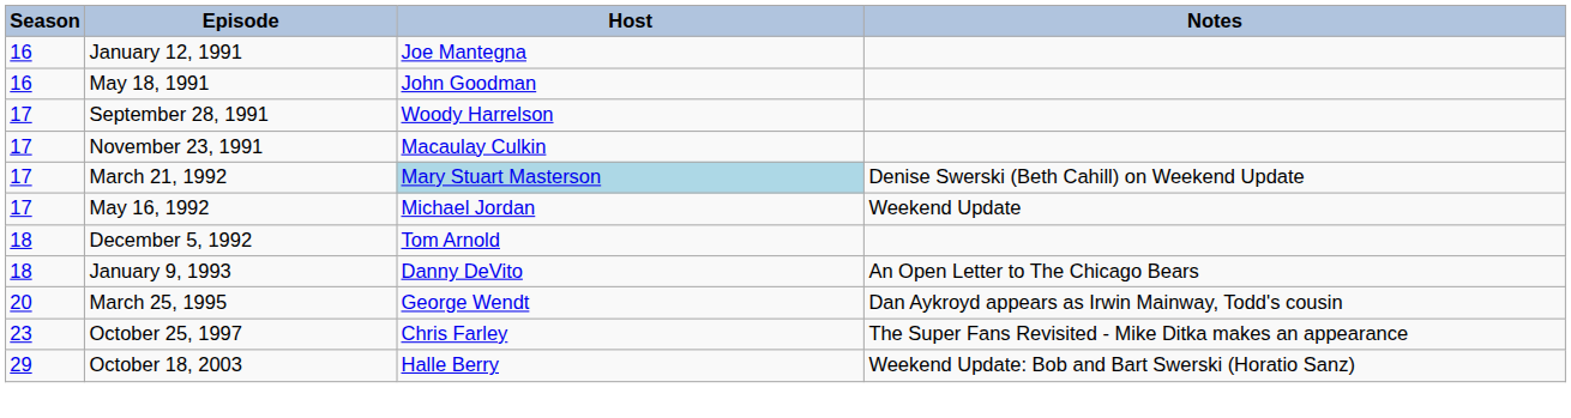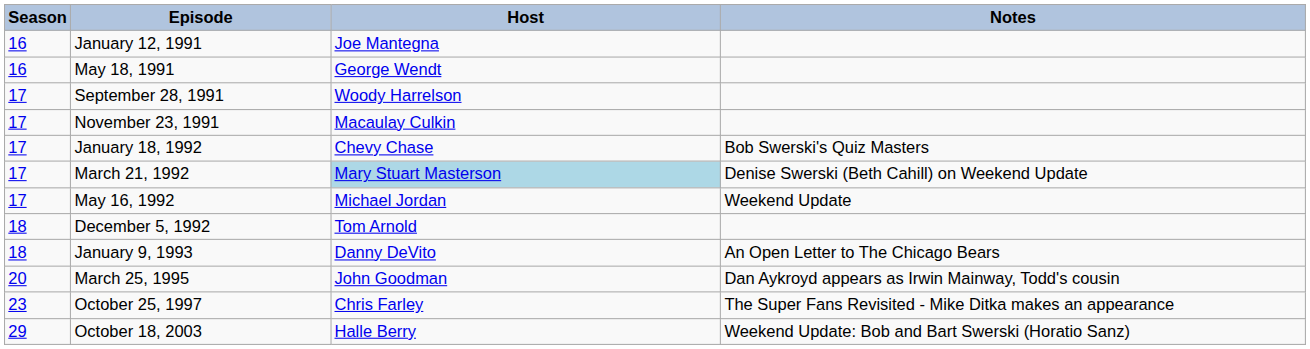 <table class="wikitable" style="width:100%;">
 <tr>
 <th style="background:#B0C4DE;" width="5%">Season</th>
 <th style="background:#B0C4DE;" width="20%">Episode</th>
 <th style="background:#B0C4DE;" width="30%">Host</th>
 <th style="background:#B0C4DE;" width="45%">Notes</th>
 </tr>
 <tr>
 <td><a href='#'>16</a></td>
 <td>January 12, 1991</td>
 <td><a href='#'>Joe Mantegna</a></td>
 <td></td>
 </tr>
 <tr>
 <td><a href='#'>16</a></td>
 <td>May 18, 1991</td>
-<td><a href='#'>John Goodman</a></td>
+<td><a href='#'>George Wendt</a></td>
 <td></td>
 </tr>
 <tr>
 <td><a href='#'>17</a></td>
 <td>September 28, 1991</td>
 <td><a href='#'>Woody Harrelson</a></td>
 <td></td>
 </tr>
 <tr>
 <td><a href='#'>17</a></td>
 <td>November 23, 1991</td>
 <td><a href='#'>Macaulay Culkin</a></td>
 <td></td>
+</tr>
+<tr>
+<td><a href='#'>17</a></td>
+<td>January 18, 1992</td>
+<td><a href='#'>Chevy Chase</a></td>
+<td>Bob Swerski's Quiz Masters</td>
 </tr>
 <tr>
 <td><a href='#'>17</a></td>
 <td>March 21, 1992</td>
 <td style="background: lightblue;"><a href='#'>Mary Stuart Masterson</a></td>
 <td>Denise Swerski (Beth Cahill) on Weekend Update</td>
 </tr>
 <tr>
 <td><a href='#'>17</a></td>
 <td>May 16, 1992</td>
 <td><a href='#'>Michael Jordan</a></td>
 <td>Weekend Update</td>
 </tr>
 <tr>
 <td><a href='#'>18</a></td>
 <td>December 5, 1992</td>
 <td><a href='#'>Tom Arnold</a></td>
 <td></td>
 </tr>
 <tr>
 <td><a href='#'>18</a></td>
 <td>January 9, 1993</td>
 <td><a href='#'>Danny DeVito</a></td>
 <td>An Open Letter to The Chicago Bears</td>
 </tr>
 <tr>
 <td><a href='#'>20</a></td>
 <td>March 25, 1995</td>
-<td><a href='#'>George Wendt</a></td>
+<td><a href='#'>John Goodman</a></td>
 <td>Dan Aykroyd appears as Irwin Mainway, Todd's cousin</td>
 </tr>
 <tr>
 <td><a href='#'>23</a></td>
 <td>October 25, 1997</td>
 <td><a href='#'>Chris Farley</a></td>
 <td>The Super Fans Revisited - Mike Ditka makes an appearance</td>
 </tr>
 <tr>
 <td><a href='#'>29</a></td>
 <td>October 18, 2003</td>
 <td><a href='#'>Halle Berry</a></td>
 <td>Weekend Update: Bob and Bart Swerski (Horatio Sanz)</td>
 </tr>
 </table>
